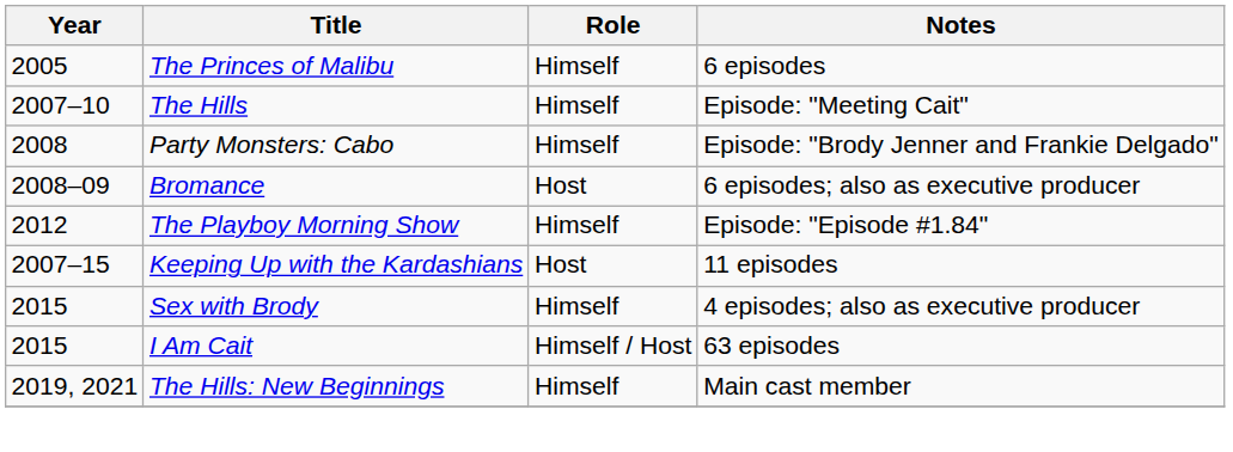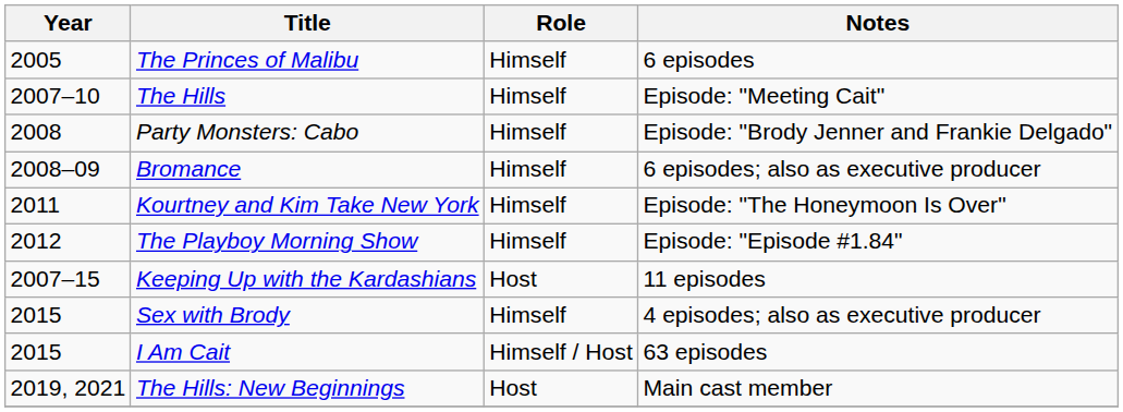 <table class="wikitable">
 <tr>
 <th>Year</th>
 <th>Title</th>
 <th>Role</th>
 <th>Notes</th>
 </tr>
 <tr>
 <td>2005</td>
 <td><em><a href='#'>The Princes of Malibu</a></em></td>
 <td>Himself</td>
 <td>6 episodes</td>
 </tr>
 <tr>
 <td>2007–10</td>
 <td><em><a href='#'>The Hills</a></em></td>
 <td>Himself</td>
 <td>Episode: "Meeting Cait"</td>
 </tr>
 <tr>
 <td>2008</td>
 <td><em>Party Monsters: Cabo</em></td>
 <td>Himself</td>
 <td>Episode: "Brody Jenner and Frankie Delgado"</td>
 </tr>
 <tr>
 <td>2008–09</td>
 <td><em><a href='#'>Bromance</a></em></td>
-<td>Host</td>
+<td>Himself</td>
 <td>6 episodes; also as executive producer</td>
+</tr>
+<tr>
+<td>2011</td>
+<td><em><a href='#'>Kourtney and Kim Take New York</a></em></td>
+<td>Himself</td>
+<td>Episode: "The Honeymoon Is Over"</td>
 </tr>
 <tr>
 <td>2012</td>
 <td><em><a href='#'>The Playboy Morning Show</a></em></td>
 <td>Himself</td>
 <td>Episode: "Episode #1.84"</td>
 </tr>
 <tr>
 <td>2007–15</td>
 <td><em><a href='#'>Keeping Up with the Kardashians</a></em></td>
 <td>Host</td>
 <td>11 episodes</td>
 </tr>
 <tr>
 <td>2015</td>
 <td><em><a href='#'>Sex with Brody</a></em></td>
 <td>Himself</td>
 <td>4 episodes; also as executive producer</td>
 </tr>
 <tr>
 <td>2015</td>
 <td><em><a href='#'>I Am Cait</a></em></td>
 <td>Himself / Host</td>
 <td>63 episodes</td>
 </tr>
 <tr>
 <td>2019, 2021</td>
 <td><em><a href='#'>The Hills: New Beginnings</a></em></td>
-<td>Himself</td>
+<td>Host</td>
 <td>Main cast member</td>
 </tr>
 <tr>
 </tr>
 </table>
